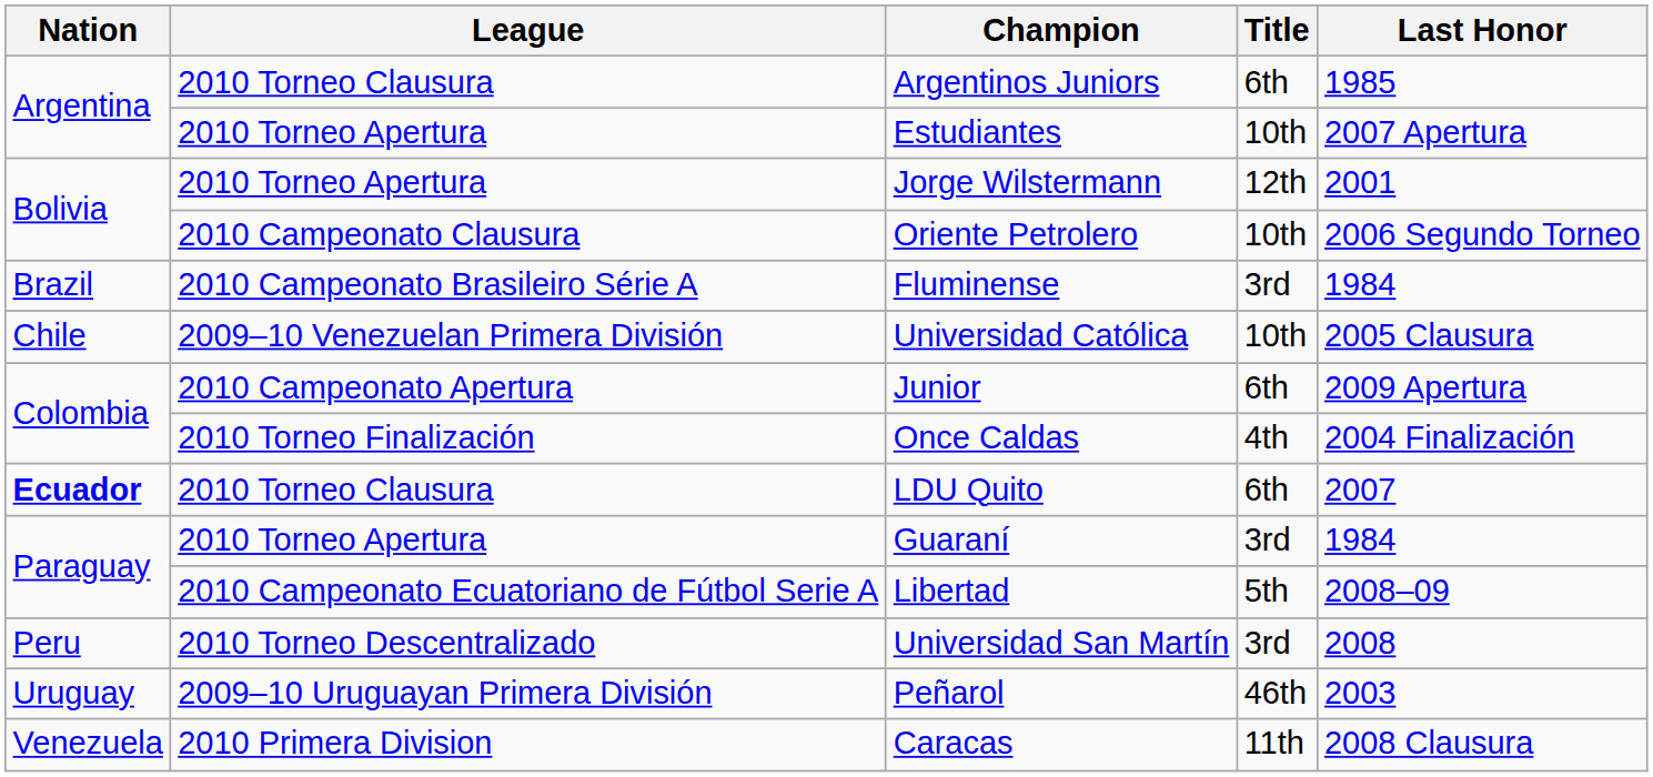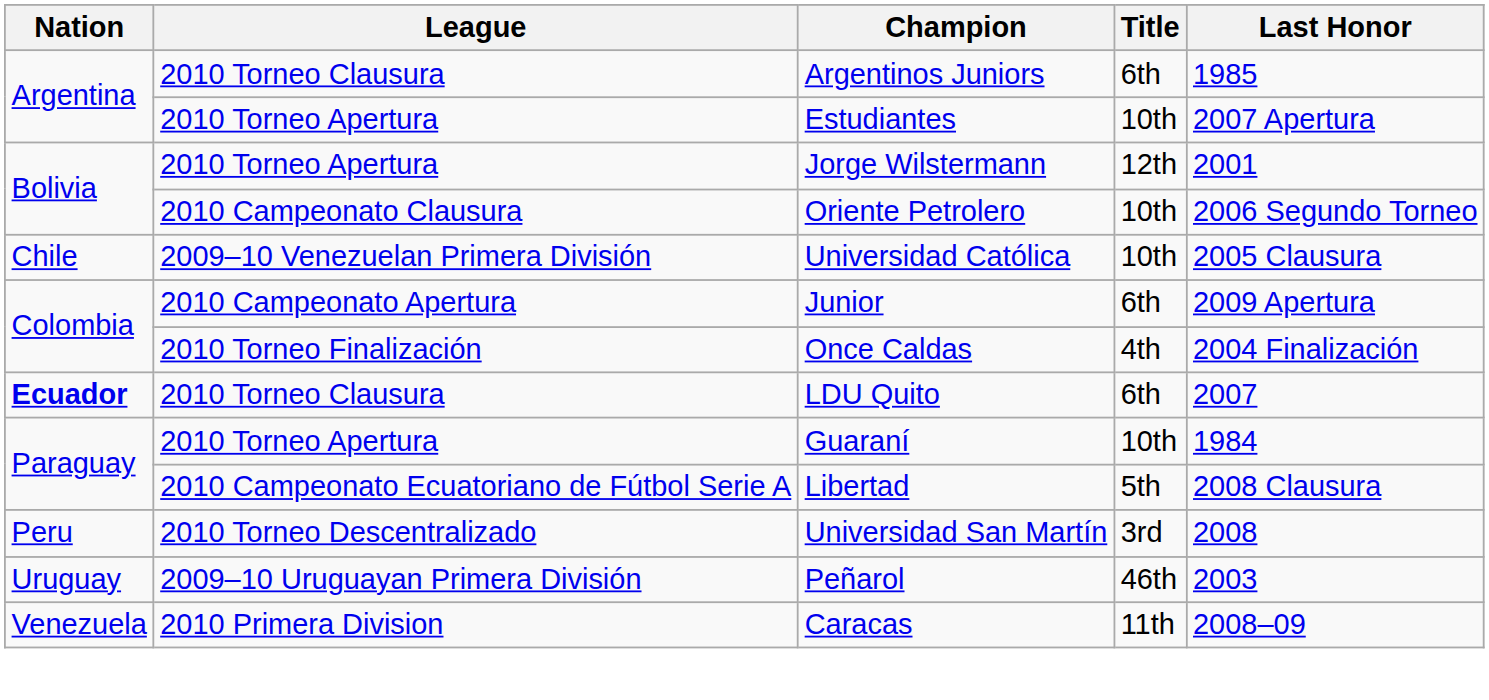 <table class="wikitable">
 <tr>
 <th>Nation</th>
 <th>League</th>
 <th>Champion</th>
 <th>Title</th>
 <th>Last Honor</th>
 </tr>
 <tr>
 <td rowspan="2"> <a href='#'>Argentina</a></td>
 <td><a href='#'>2010 Torneo Clausura</a></td>
 <td><a href='#'>Argentinos Juniors</a></td>
 <td>6th</td>
 <td><a href='#'>1985</a></td>
 </tr>
 <tr>
 <td><a href='#'>2010 Torneo Apertura</a></td>
 <td><a href='#'>Estudiantes</a></td>
 <td>10th</td>
 <td><a href='#'>2007 Apertura</a></td>
 </tr>
 <tr>
 <td rowspan="2"> <a href='#'>Bolivia</a></td>
 <td><a href='#'>2010 Torneo Apertura</a></td>
 <td><a href='#'>Jorge Wilstermann</a></td>
 <td>12th</td>
 <td><a href='#'>2001</a></td>
 </tr>
 <tr>
 <td><a href='#'>2010 Campeonato Clausura</a></td>
 <td><a href='#'>Oriente Petrolero</a></td>
 <td>10th</td>
 <td><a href='#'>2006 Segundo Torneo</a></td>
 </tr>
 <tr>
-<td> <a href='#'>Brazil</a></td>
-<td><a href='#'>2010 Campeonato Brasileiro Série A</a></td>
-<td><a href='#'>Fluminense</a></td>
-<td>3rd</td>
-<td><a href='#'>1984</a></td>
-</tr>
-<tr>
 <td> <a href='#'>Chile</a></td>
 <td><a href='#'>2009–10 Venezuelan Primera División</a></td>
 <td><a href='#'>Universidad Católica</a></td>
 <td>10th</td>
 <td><a href='#'>2005 Clausura</a></td>
 </tr>
 <tr>
 <td rowspan="2"> <a href='#'>Colombia</a></td>
 <td><a href='#'>2010 Campeonato Apertura</a></td>
 <td><a href='#'>Junior</a></td>
 <td>6th</td>
 <td><a href='#'>2009 Apertura</a></td>
 </tr>
 <tr>
 <td><a href='#'>2010 Torneo Finalización</a></td>
 <td><a href='#'>Once Caldas</a></td>
 <td>4th</td>
 <td><a href='#'>2004 Finalización</a></td>
 </tr>
 <tr>
 <td><strong> <a href='#'>Ecuador</a></strong></td>
 <td><a href='#'>2010 Torneo Clausura</a></td>
 <td><a href='#'>LDU Quito</a></td>
 <td>6th</td>
 <td><a href='#'>2007</a></td>
 </tr>
 <tr>
 <td rowspan="2"> <a href='#'>Paraguay</a></td>
 <td><a href='#'>2010 Torneo Apertura</a></td>
 <td><a href='#'>Guaraní</a></td>
-<td>3rd</td>
+<td>10th</td>
 <td><a href='#'>1984</a></td>
 </tr>
 <tr>
 <td><a href='#'>2010 Campeonato Ecuatoriano de Fútbol Serie A</a></td>
 <td><a href='#'>Libertad</a></td>
 <td>5th</td>
-<td><a href='#'>2008–09</a></td>
+<td><a href='#'>2008 Clausura</a></td>
 </tr>
 <tr>
 <td> <a href='#'>Peru</a></td>
 <td><a href='#'>2010 Torneo Descentralizado</a></td>
 <td><a href='#'>Universidad San Martín</a></td>
 <td>3rd</td>
 <td><a href='#'>2008</a></td>
 </tr>
 <tr>
 <td> <a href='#'>Uruguay</a></td>
 <td><a href='#'>2009–10 Uruguayan Primera División</a></td>
 <td><a href='#'>Peñarol</a></td>
 <td>46th</td>
 <td><a href='#'>2003</a></td>
 </tr>
 <tr>
 <td> <a href='#'>Venezuela</a></td>
 <td><a href='#'>2010 Primera Division</a></td>
 <td><a href='#'>Caracas</a></td>
 <td>11th</td>
-<td><a href='#'>2008 Clausura</a></td>
+<td><a href='#'>2008–09</a></td>
 </tr>
 </table>
